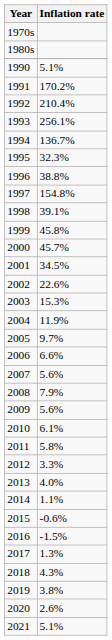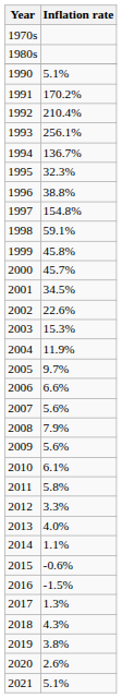 <table class="wikitable" style="float:right">
 <tr>
 <th>Year</th>
 <th>Inflation rate</th>
 </tr>
 <tr>
 <td>1970s</td>
 <td></td>
 </tr>
 <tr>
 <td>1980s</td>
 <td></td>
 </tr>
 <tr>
 </tr>
 <tr>
 <td>1990</td>
 <td>5.1%</td>
 </tr>
 <tr>
 <td>1991</td>
 <td>170.2%</td>
 </tr>
 <tr>
 <td>1992</td>
 <td>210.4%</td>
 </tr>
 <tr>
 <td>1993</td>
 <td>256.1%</td>
 </tr>
 <tr>
 <td>1994</td>
 <td>136.7%</td>
 </tr>
 <tr>
 <td>1995</td>
 <td>32.3%</td>
 </tr>
 <tr>
 <td>1996</td>
 <td>38.8%</td>
 </tr>
 <tr>
 <td>1997</td>
 <td>154.8%</td>
 </tr>
 <tr>
 <td>1998</td>
-<td>39.1%</td>
+<td>59.1%</td>
 </tr>
 <tr>
 <td>1999</td>
 <td>45.8%</td>
 </tr>
 <tr>
 <td>2000</td>
 <td>45.7%</td>
 </tr>
 <tr>
 <td>2001</td>
 <td>34.5%</td>
 </tr>
 <tr>
 <td>2002</td>
 <td>22.6%</td>
 </tr>
 <tr>
 <td>2003</td>
 <td>15.3%</td>
 </tr>
 <tr>
 <td>2004</td>
 <td>11.9%</td>
 </tr>
 <tr>
 <td>2005</td>
 <td>9.7%</td>
 </tr>
 <tr>
 <td>2006</td>
 <td>6.6%</td>
 </tr>
 <tr>
 <td>2007</td>
 <td>5.6%</td>
 </tr>
 <tr>
 <td>2008</td>
 <td>7.9%</td>
 </tr>
 <tr>
 <td>2009</td>
 <td>5.6%</td>
 </tr>
 <tr>
 <td>2010</td>
 <td>6.1%</td>
 </tr>
 <tr>
 <td>2011</td>
 <td>5.8%</td>
 </tr>
 <tr>
 <td>2012</td>
 <td>3.3%</td>
 </tr>
 <tr>
 <td>2013</td>
 <td>4.0%</td>
 </tr>
 <tr>
 <td>2014</td>
 <td>1.1%</td>
 </tr>
 <tr>
 <td>2015</td>
 <td>-0.6%</td>
 </tr>
 <tr>
 <td>2016</td>
 <td>-1.5%</td>
 </tr>
 <tr>
 <td>2017</td>
 <td>1.3%</td>
 </tr>
 <tr>
 <td>2018</td>
 <td>4.3%</td>
 </tr>
 <tr>
 <td>2019</td>
 <td>3.8%</td>
 </tr>
 <tr>
 <td>2020</td>
 <td>2.6%</td>
 </tr>
 <tr>
 <td>2021</td>
 <td>5.1%</td>
 </tr>
 </table>
